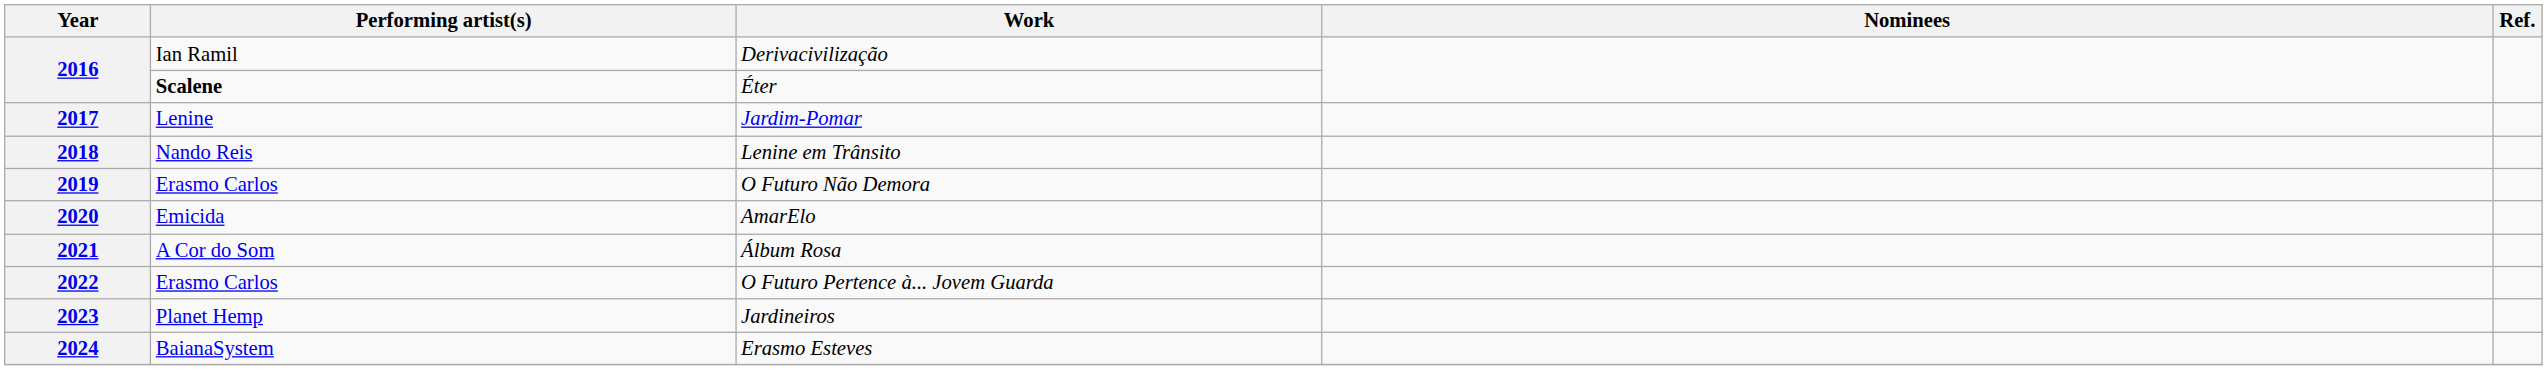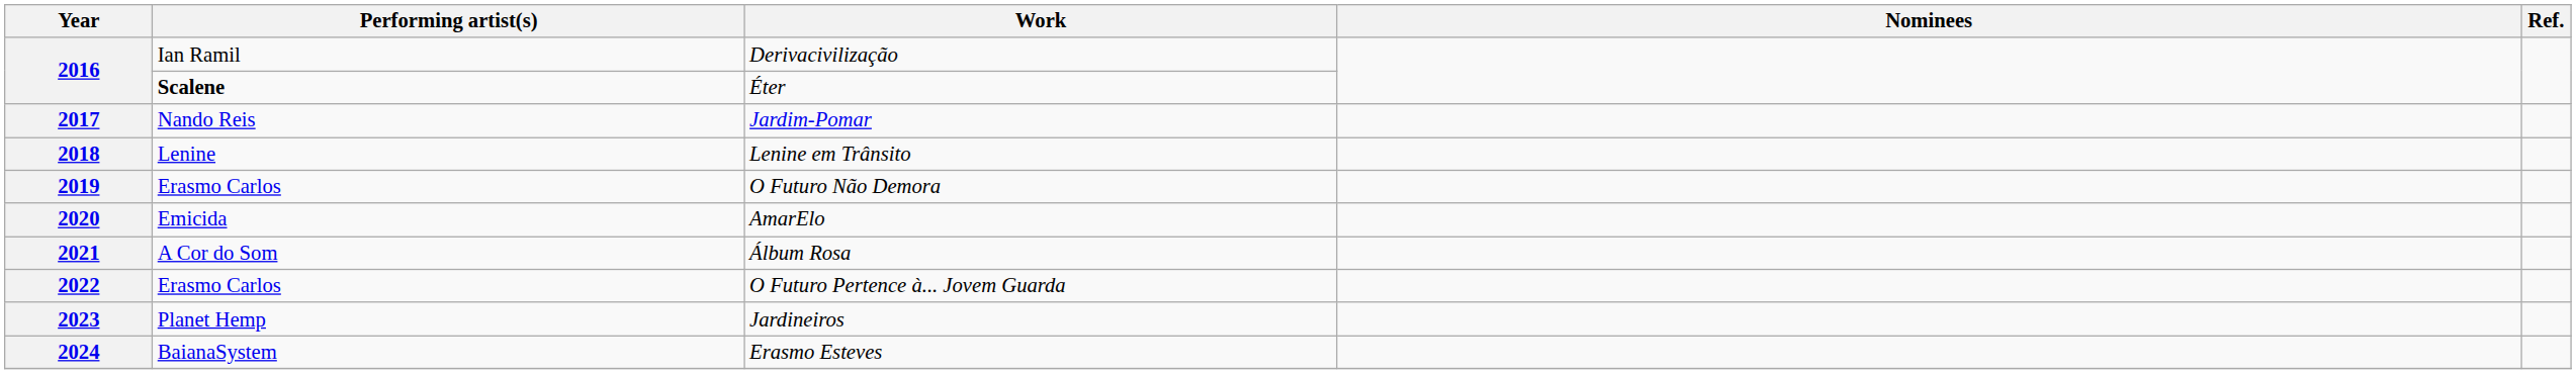 <table class="wikitable">
 <tr>
 <th width="5%">Year</th>
 <th width="20%">Performing artist(s)</th>
 <th width="20%">Work</th>
 <th width="40%">Nominees</th>
 <th width="1%">Ref.</th>
 </tr>
 <tr>
 <th rowspan="2"><a href='#'>2016</a></th>
 <td>Ian Ramil</td>
 <td><em>Derivacivilização</em></td>
 <td rowspan="2"></td>
 <td rowspan="2"></td>
 </tr>
 <tr>
 <td><strong>Scalene</strong></td>
 <td><em>Éter</em></td>
 </tr>
 <tr>
 <th><a href='#'>2017</a></th>
-<td><a href='#'>Lenine</a></td>
+<td><a href='#'>Nando Reis</a></td>
 <td><em><a href='#'>Jardim-Pomar</a></em></td>
 <td></td>
 <td></td>
 </tr>
 <tr>
 <th><a href='#'>2018</a></th>
-<td><a href='#'>Nando Reis</a></td>
+<td><a href='#'>Lenine</a></td>
 <td><em>Lenine em Trânsito</em></td>
 <td></td>
 <td></td>
 </tr>
 <tr>
 <th><a href='#'>2019</a></th>
 <td><a href='#'>Erasmo Carlos</a></td>
 <td><em>O Futuro Não Demora</em></td>
 <td></td>
 <td></td>
 </tr>
 <tr>
 <th><a href='#'>2020</a></th>
 <td><a href='#'>Emicida</a></td>
 <td><em>AmarElo</em></td>
 <td></td>
 <td></td>
 </tr>
 <tr>
 <th style="text-align:center;"><a href='#'>2021</a></th>
 <td><a href='#'>A Cor do Som</a></td>
 <td><em>Álbum Rosa</em></td>
 <td></td>
 <td></td>
 </tr>
 <tr>
 <th style="text-align:center;" scope="row"><a href='#'><strong>2022</strong></a></th>
 <td><a href='#'>Erasmo Carlos</a></td>
 <td><em>O Futuro Pertence à... Jovem Guarda</em></td>
 <td></td>
 <td style="text-align:center;"></td>
 </tr>
 <tr>
 <th style="text-align:center;" scope="row"><a href='#'><strong>2023</strong></a></th>
 <td><a href='#'>Planet Hemp</a></td>
 <td><em>Jardineiros</em></td>
 <td></td>
 <td style="text-align:center;"></td>
 </tr>
 <tr>
 <th style="text-align:center;" scope="row"><a href='#'><strong>2024</strong></a></th>
 <td><a href='#'>BaianaSystem</a></td>
 <td><em>Erasmo Esteves</em></td>
 <td></td>
 <td align="center"></td>
 </tr>
 <tr>
 </tr>
 </table>
